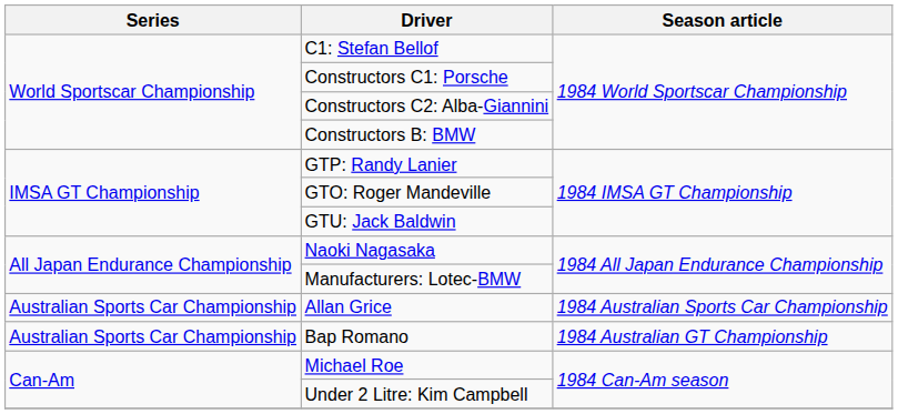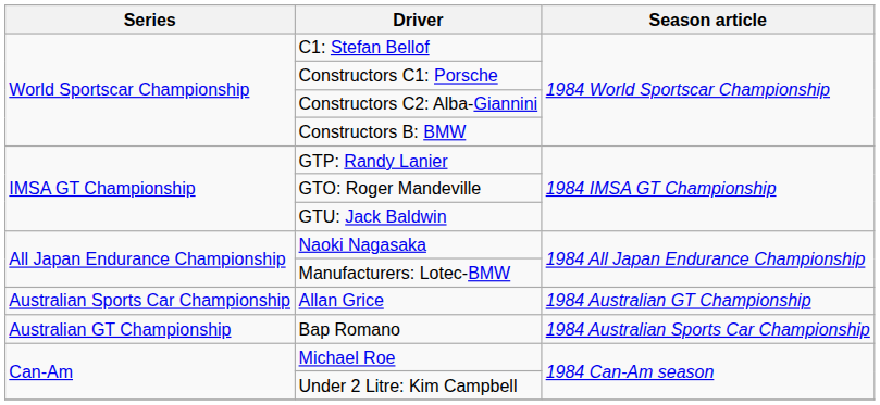 <table class="wikitable" style="font-size: 87%;">
 <tr>
 <th>Series</th>
 <th>Driver</th>
 <th>Season article</th>
 </tr>
 <tr>
 <td rowspan=4><a href='#'>World Sportscar Championship</a></td>
 <td>C1:  <a href='#'>Stefan Bellof</a></td>
 <td rowspan=4><em><a href='#'>1984 World Sportscar Championship</a></em></td>
 </tr>
 <tr>
 <td>Constructors C1:  <a href='#'>Porsche</a></td>
 </tr>
 <tr>
 <td>Constructors C2:  Alba-<a href='#'>Giannini</a></td>
 </tr>
 <tr>
 <td>Constructors B:  <a href='#'>BMW</a></td>
 </tr>
 <tr>
 <td rowspan=3><a href='#'>IMSA GT Championship</a></td>
 <td>GTP:  <a href='#'>Randy Lanier</a></td>
 <td rowspan=3><em><a href='#'>1984 IMSA GT Championship</a></em></td>
 </tr>
 <tr>
 <td>GTO:  Roger Mandeville</td>
 </tr>
 <tr>
 <td>GTU:  <a href='#'>Jack Baldwin</a></td>
 </tr>
 <tr>
 <td rowspan=2><a href='#'>All Japan Endurance Championship</a></td>
 <td> <a href='#'>Naoki Nagasaka</a></td>
 <td rowspan=2><em><a href='#'>1984 All Japan Endurance Championship</a></em></td>
 </tr>
 <tr>
 <td>Manufacturers:  Lotec-<a href='#'>BMW</a></td>
 </tr>
 <tr>
 <td><a href='#'>Australian Sports Car Championship</a></td>
 <td> <a href='#'>Allan Grice</a></td>
-<td><em><a href='#'>1984 Australian Sports Car Championship</a></em></td>
+<td><em><a href='#'>1984 Australian GT Championship</a></em></td>
 </tr>
 <tr>
-<td><a href='#'>Australian Sports Car Championship</a></td>
+<td><a href='#'>Australian GT Championship</a></td>
 <td> Bap Romano</td>
-<td><em><a href='#'>1984 Australian GT Championship</a></em></td>
+<td><em><a href='#'>1984 Australian Sports Car Championship</a></em></td>
 </tr>
 <tr>
 <td rowspan=2><a href='#'>Can-Am</a></td>
 <td> <a href='#'>Michael Roe</a></td>
 <td rowspan=2><em><a href='#'>1984 Can-Am season</a></em></td>
 </tr>
 <tr>
 <td>Under 2 Litre:  Kim Campbell</td>
 </tr>
 <tr>
 </tr>
 </table>
